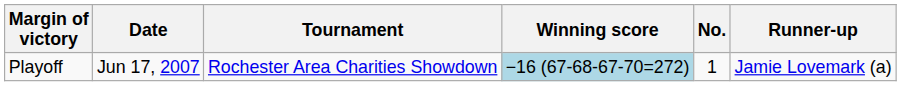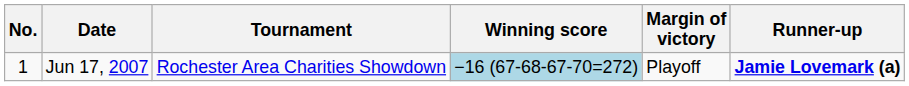 <table class="wikitable" style="font-size:95%;">
 <tr>
-<th>Margin of<br>victory</th>
+<th>No.</th>
 <th>Date</th>
 <th>Tournament</th>
 <th>Winning score</th>
-<th>No.</th>
+<th>Margin of<br>victory</th>
 <th>Runner-up</th>
 </tr>
 <tr>
-<td>Playoff</td>
+<td align=center>1</td>
 <td align=right>Jun 17, <a href='#'>2007</a></td>
 <td><a href='#'>Rochester Area Charities Showdown</a></td>
 <td style="background: lightblue;">−16 (67-68-67-70=272)</td>
-<td align=center>1</td>
-<td> <a href='#'>Jamie Lovemark</a> (a)</td>
+<td>Playoff</td>
+<td><strong> <a href='#'>Jamie Lovemark</a> (a)</strong></td>
 </tr>
 </table>
